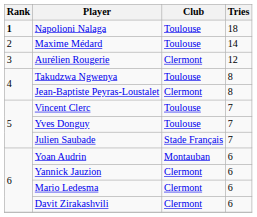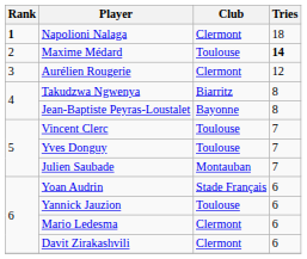 <table class="wikitable">
 <tr>
 <th>Rank</th>
 <th>Player</th>
 <th>Club</th>
 <th>Tries</th>
 </tr>
 <tr>
 <td><strong>1</strong></td>
 <td> <a href='#'>Napolioni Nalaga</a></td>
-<td><a href='#'>Toulouse</a></td>
+<td><a href='#'>Clermont</a></td>
 <td>18</td>
 </tr>
 <tr>
 <td>2</td>
 <td> <a href='#'>Maxime Médard</a></td>
 <td><a href='#'>Toulouse</a></td>
-<td>14</td>
+<td><strong>14</strong></td>
 </tr>
 <tr>
 <td>3</td>
 <td> <a href='#'>Aurélien Rougerie</a></td>
 <td><a href='#'>Clermont</a></td>
 <td>12</td>
 </tr>
 <tr>
 <td rowspan=2>4</td>
 <td> <a href='#'>Takudzwa Ngwenya</a></td>
-<td><a href='#'>Toulouse</a></td>
+<td><a href='#'>Biarritz</a></td>
 <td>8</td>
 </tr>
 <tr>
 <td> <a href='#'>Jean-Baptiste Peyras-Loustalet</a></td>
-<td><a href='#'>Clermont</a></td>
+<td><a href='#'>Bayonne</a></td>
 <td>8</td>
 </tr>
 <tr>
 <td rowspan=3>5</td>
 <td> <a href='#'>Vincent Clerc</a></td>
 <td><a href='#'>Toulouse</a></td>
 <td>7</td>
 </tr>
 <tr>
 <td> <a href='#'>Yves Donguy</a></td>
 <td><a href='#'>Toulouse</a></td>
 <td>7</td>
 </tr>
 <tr>
 <td> <a href='#'>Julien Saubade</a></td>
-<td><a href='#'>Stade Français</a></td>
+<td><a href='#'>Montauban</a></td>
 <td>7</td>
 </tr>
 <tr>
 <td rowspan=4>6</td>
 <td> <a href='#'>Yoan Audrin</a></td>
-<td><a href='#'>Montauban</a></td>
+<td><a href='#'>Stade Français</a></td>
 <td>6</td>
 </tr>
 <tr>
 <td> <a href='#'>Yannick Jauzion</a></td>
-<td><a href='#'>Clermont</a></td>
+<td><a href='#'>Toulouse</a></td>
 <td>6</td>
 </tr>
 <tr>
 <td> <a href='#'>Mario Ledesma</a></td>
 <td><a href='#'>Clermont</a></td>
 <td>6</td>
 </tr>
 <tr>
 <td> <a href='#'>Davit Zirakashvili</a></td>
 <td><a href='#'>Clermont</a></td>
 <td>6</td>
 </tr>
 <tr>
 </tr>
 </table>
